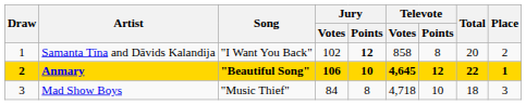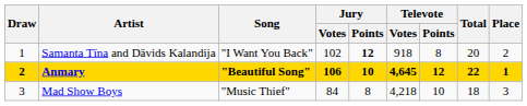 <table class="sortable wikitable" style="margin: 1em auto 1em auto; text-align:center;">
 <tr>
 <th rowspan="2">Draw</th>
 <th rowspan="2">Artist</th>
 <th rowspan="2">Song</th>
 <th colspan="2">Jury</th>
 <th colspan="2">Televote</th>
 <th rowspan="2">Total</th>
 <th rowspan="2">Place</th>
 </tr>
 <tr>
 <th>Votes</th>
 <th>Points</th>
 <th>Votes</th>
 <th>Points</th>
 </tr>
 <tr>
 <td>1</td>
 <td align="left"><a href='#'>Samanta Tīna</a> and Dāvids Kalandija</td>
 <td align="left">"I Want You Back"</td>
 <td>102</td>
 <td><strong>12</strong></td>
-<td>858</td>
+<td>918</td>
 <td>8</td>
 <td>20</td>
 <td>2</td>
 </tr>
 <tr style="font-weight:bold; background:gold;">
 <td>2</td>
 <td align="left"><a href='#'>Anmary</a></td>
 <td align="left">"Beautiful Song"</td>
 <td>106</td>
 <td>10</td>
 <td>4,645</td>
 <td>12</td>
 <td>22</td>
 <td>1</td>
 </tr>
 <tr>
 <td>3</td>
 <td align="left"><a href='#'>Mad Show Boys</a></td>
 <td align="left">"Music Thief"</td>
 <td>84</td>
 <td>8</td>
-<td>4,718</td>
+<td>4,218</td>
 <td>10</td>
 <td>18</td>
 <td>3</td>
 </tr>
 </table>
